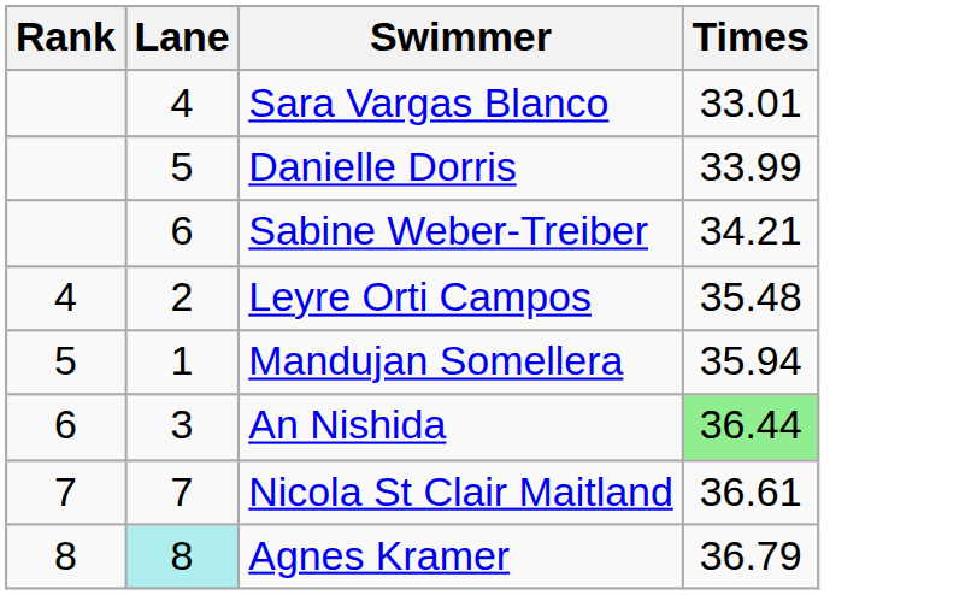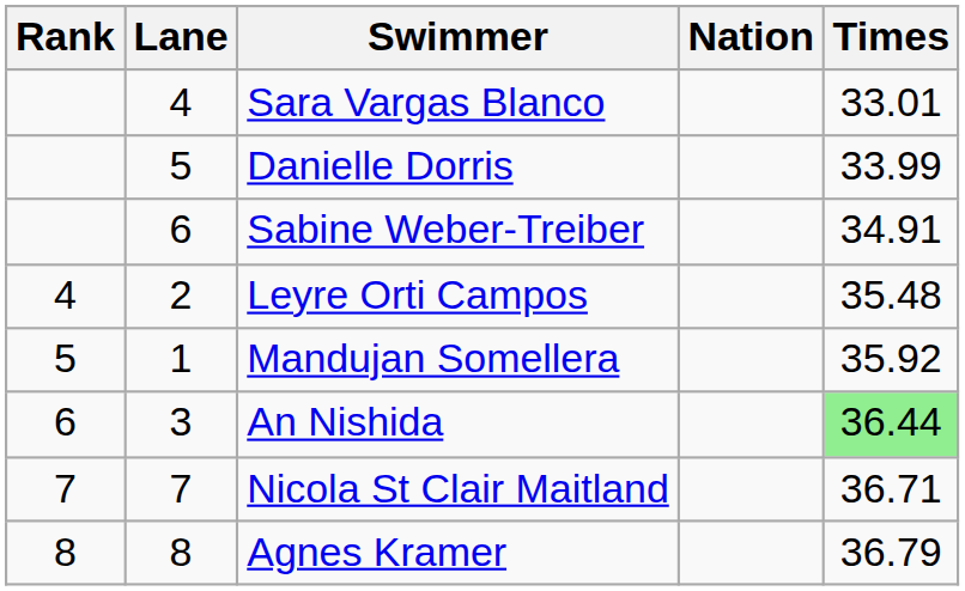 <table class="wikitable sortable" style="text-align:center">
 <tr>
 <th>Rank</th>
 <th>Lane</th>
 <th>Swimmer</th>
+<th>Nation</th>
 <th>Times</th>
 </tr>
 <tr>
 <td></td>
 <td>4</td>
 <td align=left><a href='#'>Sara Vargas Blanco</a></td>
+<td align=left></td>
 <td>33.01</td>
 </tr>
 <tr>
 <td></td>
 <td>5</td>
 <td align=left><a href='#'>Danielle Dorris</a></td>
+<td align=left></td>
 <td>33.99</td>
 </tr>
 <tr>
 <td></td>
 <td>6</td>
 <td align=left><a href='#'>Sabine Weber-Treiber</a></td>
-<td>34.21</td>
+<td align=left></td>
+<td>34.91</td>
 </tr>
 <tr>
 <td>4</td>
 <td>2</td>
 <td align=left><a href='#'>Leyre Orti Campos</a></td>
+<td align=left></td>
 <td>35.48</td>
 </tr>
 <tr>
 <td>5</td>
 <td>1</td>
 <td align=left><a href='#'>Mandujan Somellera</a></td>
-<td>35.94</td>
+<td align=left></td>
+<td>35.92</td>
 </tr>
 <tr>
 <td>6</td>
 <td>3</td>
 <td align=left><a href='#'>An Nishida</a></td>
+<td align=left></td>
 <td style="background: lightgreen;">36.44</td>
 </tr>
 <tr>
 <td>7</td>
 <td>7</td>
 <td align=left><a href='#'>Nicola St Clair Maitland</a></td>
-<td>36.61</td>
+<td align=left></td>
+<td>36.71</td>
 </tr>
 <tr>
 <td>8</td>
-<td style="background: paleturquoise;">8</td>
+<td>8</td>
 <td align=left><a href='#'>Agnes Kramer</a></td>
+<td align=left></td>
 <td>36.79</td>
 </tr>
 </table>
